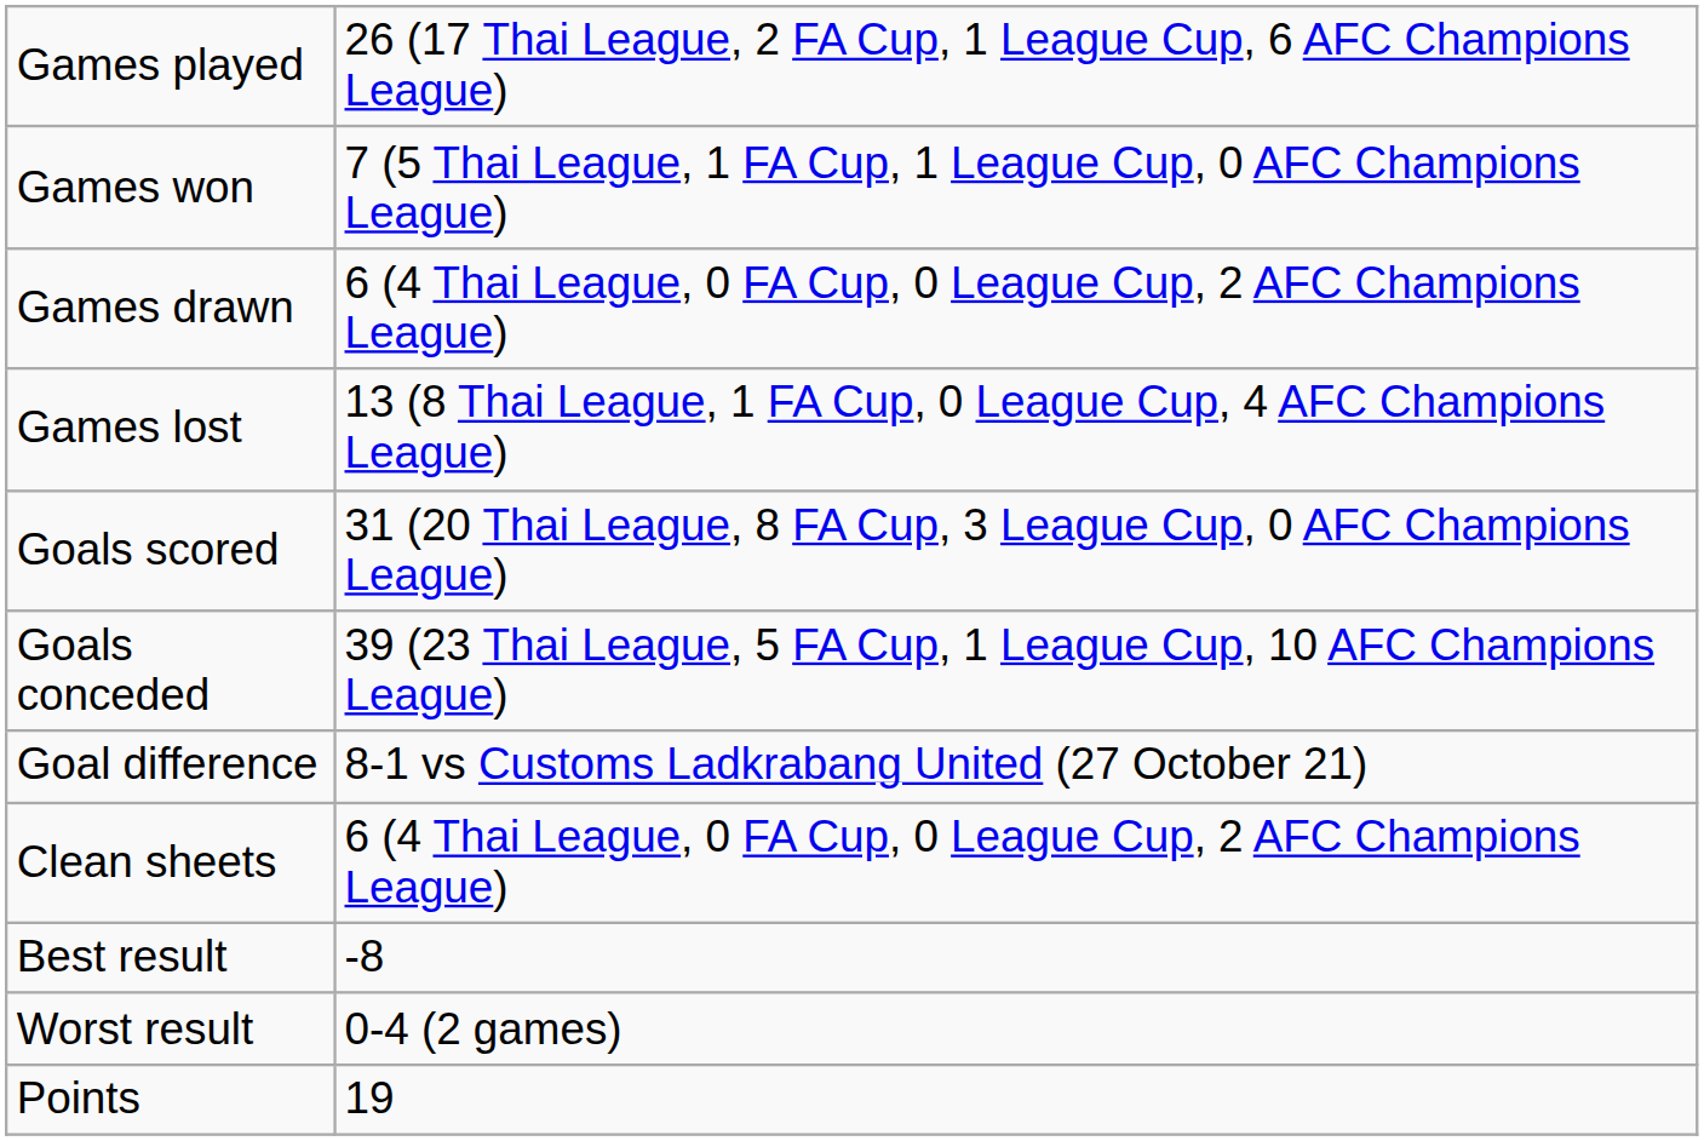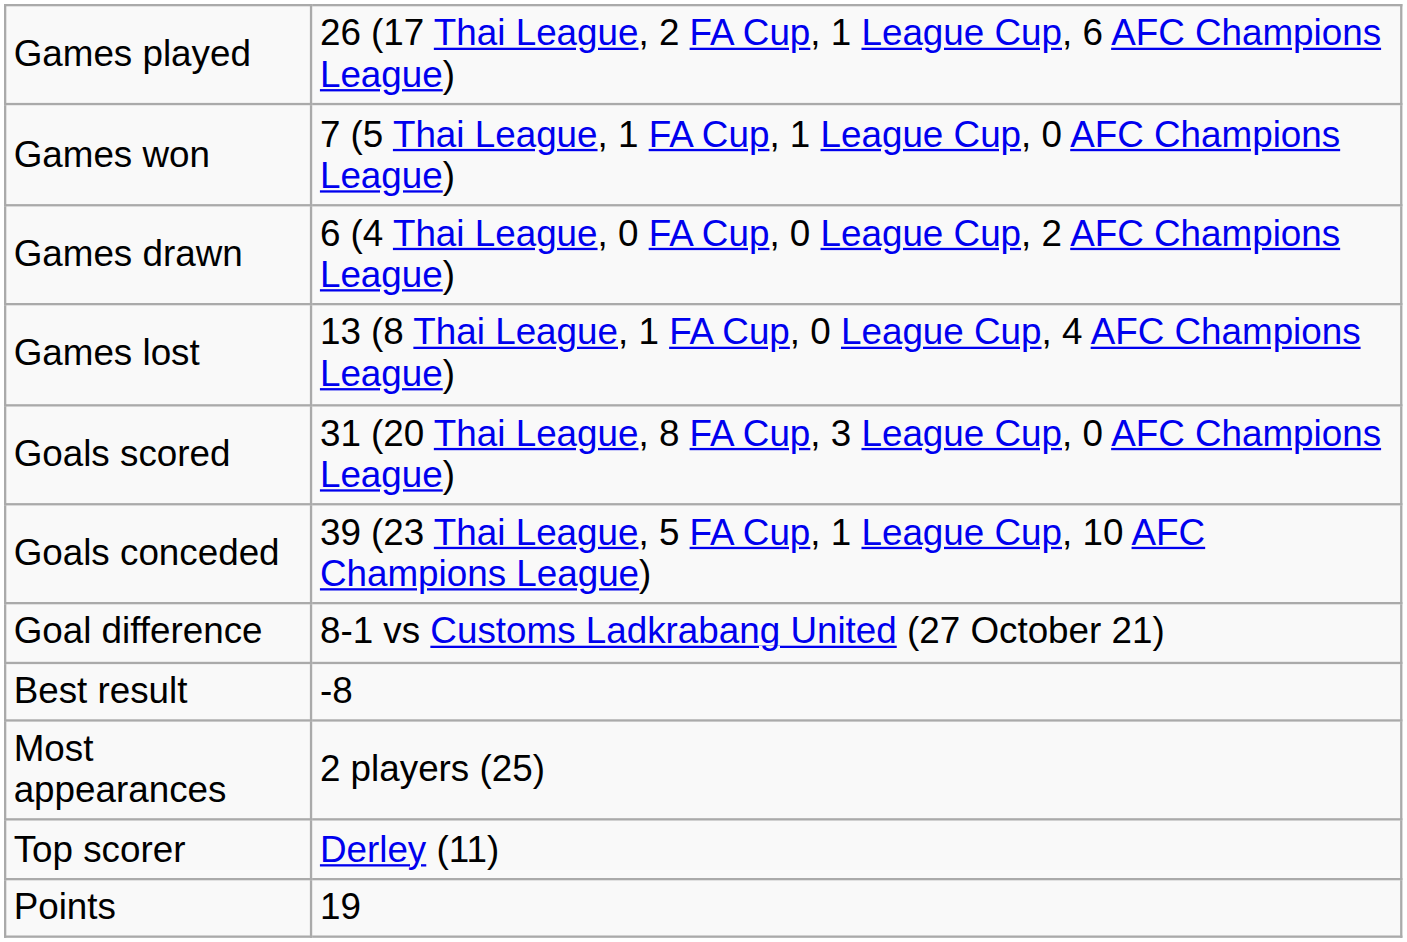 <table class="wikitable">
 <tr>
 <td>Games played</td>
 <td>26 (17 <a href='#'>Thai League</a>, 2 <a href='#'>FA Cup</a>, 1 <a href='#'>League Cup</a>, 6 <a href='#'>AFC Champions League</a>)</td>
 </tr>
 <tr>
 <td>Games won</td>
 <td>7 (5 <a href='#'>Thai League</a>, 1 <a href='#'>FA Cup</a>, 1 <a href='#'>League Cup</a>, 0 <a href='#'>AFC Champions League</a>)</td>
 </tr>
 <tr>
 <td>Games drawn</td>
 <td>6 (4 <a href='#'>Thai League</a>, 0 <a href='#'>FA Cup</a>, 0 <a href='#'>League Cup</a>, 2 <a href='#'>AFC Champions League</a>)</td>
 </tr>
 <tr>
 <td>Games lost</td>
 <td>13 (8 <a href='#'>Thai League</a>, 1 <a href='#'>FA Cup</a>, 0 <a href='#'>League Cup</a>, 4 <a href='#'>AFC Champions League</a>)</td>
 </tr>
 <tr>
 <td>Goals scored</td>
 <td>31 (20 <a href='#'>Thai League</a>, 8 <a href='#'>FA Cup</a>, 3 <a href='#'>League Cup</a>, 0 <a href='#'>AFC Champions League</a>)</td>
 </tr>
 <tr>
 <td>Goals conceded</td>
 <td>39 (23 <a href='#'>Thai League</a>, 5 <a href='#'>FA Cup</a>, 1 <a href='#'>League Cup</a>, 10 <a href='#'>AFC Champions League</a>)</td>
 </tr>
 <tr>
 <td>Goal difference</td>
 <td>8-1 vs <a href='#'>Customs Ladkrabang United</a> (27 October 21)</td>
 </tr>
 <tr>
-<td>Clean sheets</td>
-<td>6 (4 <a href='#'>Thai League</a>, 0 <a href='#'>FA Cup</a>, 0 <a href='#'>League Cup</a>, 2 <a href='#'>AFC Champions League</a>)</td>
-</tr>
-<tr>
 <td>Best result</td>
 <td>-8</td>
 </tr>
 <tr>
-<td>Worst result</td>
-<td>0-4 (2 games)</td>
+<td>Most appearances</td>
+<td>2 players (25)</td>
+</tr>
+<tr>
+<td>Top scorer</td>
+<td><a href='#'>Derley</a> (11)</td>
 </tr>
 <tr>
 <td>Points</td>
 <td>19</td>
 </tr>
 </table>
